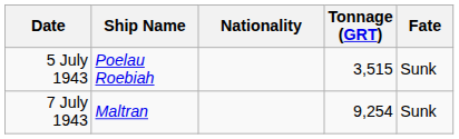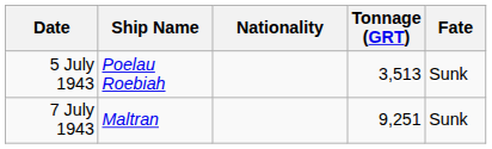 <table class="wikitable sortable">
 <tr>
 <th width="80px">Date</th>
 <th width="100px">Ship Name</th>
 <th width="120px">Nationality</th>
 <th width="25px">Tonnage<br>(<a href='#'>GRT</a>)</th>
 <th width="50px">Fate</th>
 </tr>
 <tr>
 <td align="right">5 July 1943</td>
 <td align="left"><a href='#'><em>Poelau Roebiah</em></a></td>
 <td align="left"></td>
-<td align="right">3,515</td>
+<td align="right">3,513</td>
 <td align="left">Sunk</td>
 </tr>
 <tr>
 <td align="right">7 July 1943</td>
 <td align="left"><a href='#'><em>Maltran</em></a></td>
 <td align="left"></td>
-<td align="right">9,254</td>
+<td align="right">9,251</td>
 <td align="left">Sunk</td>
 </tr>
 </table>
